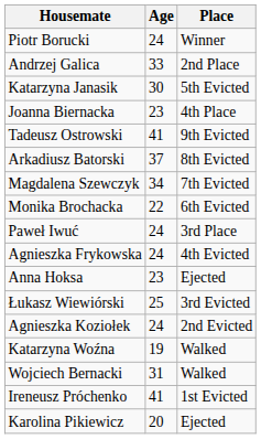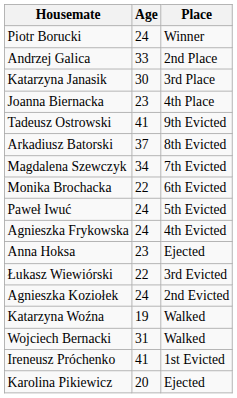 <table class=wikitable>
 <tr>
 <th>Housemate</th>
 <th>Age</th>
 <th>Place</th>
 </tr>
 <tr>
 <td>Piotr Borucki</td>
 <td>24</td>
 <td>Winner</td>
 </tr>
 <tr>
 <td>Andrzej Galica</td>
 <td>33</td>
 <td>2nd Place</td>
 </tr>
 <tr>
 <td>Katarzyna Janasik</td>
 <td>30</td>
-<td>5th Evicted</td>
+<td>3rd Place</td>
 </tr>
 <tr>
 <td>Joanna Biernacka</td>
 <td>23</td>
 <td>4th Place</td>
 </tr>
 <tr>
 <td>Tadeusz Ostrowski</td>
 <td>41</td>
 <td>9th Evicted</td>
 </tr>
 <tr>
 <td>Arkadiusz Batorski</td>
 <td>37</td>
 <td>8th Evicted</td>
 </tr>
 <tr>
 <td>Magdalena Szewczyk</td>
 <td>34</td>
 <td>7th Evicted</td>
 </tr>
 <tr>
 <td>Monika Brochacka</td>
 <td>22</td>
 <td>6th Evicted</td>
 </tr>
 <tr>
 <td>Paweł Iwuć</td>
 <td>24</td>
-<td>3rd Place</td>
+<td>5th Evicted</td>
 </tr>
 <tr>
 <td>Agnieszka Frykowska</td>
 <td>24</td>
 <td>4th Evicted</td>
 </tr>
 <tr>
 <td>Anna Hoksa</td>
 <td>23</td>
 <td>Ejected</td>
 </tr>
 <tr>
 <td>Łukasz Wiewiórski</td>
-<td>25</td>
+<td>22</td>
 <td>3rd Evicted</td>
 </tr>
 <tr>
 <td>Agnieszka Koziołek</td>
 <td>24</td>
 <td>2nd Evicted</td>
 </tr>
 <tr>
 <td>Katarzyna Woźna</td>
 <td>19</td>
 <td>Walked</td>
 </tr>
 <tr>
 <td>Wojciech Bernacki</td>
 <td>31</td>
 <td>Walked</td>
 </tr>
 <tr>
 <td>Ireneusz Próchenko</td>
 <td>41</td>
 <td>1st Evicted</td>
 </tr>
 <tr>
 <td>Karolina Pikiewicz</td>
 <td>20</td>
 <td>Ejected</td>
 </tr>
 </table>
